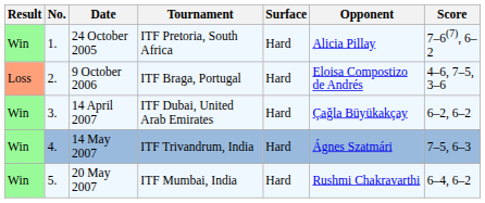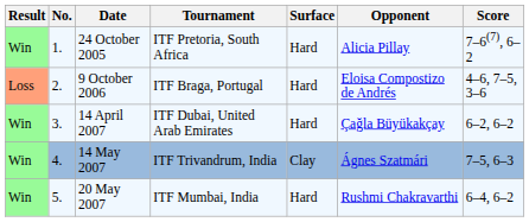 <table class=wikitable>
 <tr>
 <th>Result</th>
 <th>No.</th>
 <th>Date</th>
 <th>Tournament</th>
 <th>Surface</th>
 <th>Opponent</th>
 <th>Score</th>
 </tr>
 <tr bgcolor="#f0f8ff">
 <td style="background:#98fb98;">Win</td>
 <td>1.</td>
 <td>24 October 2005</td>
 <td>ITF Pretoria, South Africa</td>
 <td>Hard</td>
 <td> <a href='#'>Alicia Pillay</a></td>
 <td>7–6<sup>(7)</sup>, 6–2</td>
 </tr>
 <tr bgcolor="#f0f8ff">
 <td style="background:#ffa07a;">Loss</td>
 <td>2.</td>
 <td>9 October 2006</td>
 <td>ITF Braga, Portugal</td>
 <td>Hard</td>
 <td> <a href='#'>Eloisa Compostizo de Andrés</a></td>
 <td>4–6, 7–5, 3–6</td>
 </tr>
 <tr bgcolor="#f0f8ff">
 <td style="background:#98fb98;">Win</td>
 <td>3.</td>
 <td>14 April 2007</td>
 <td>ITF Dubai, United Arab Emirates</td>
 <td>Hard</td>
 <td> <a href='#'>Çağla Büyükakçay</a></td>
 <td>6–2, 6–2</td>
 </tr>
 <tr bgcolor="#99BADD">
 <td style="background:#98fb98;">Win</td>
 <td>4.</td>
 <td>14 May 2007</td>
 <td>ITF Trivandrum, India</td>
-<td>Hard</td>
+<td>Clay</td>
 <td> <a href='#'>Ágnes Szatmári</a></td>
 <td>7–5, 6–3</td>
 </tr>
 <tr bgcolor="#f0f8ff">
 <td style="background:#98fb98;">Win</td>
 <td>5.</td>
 <td>20 May 2007</td>
 <td>ITF Mumbai, India</td>
 <td>Hard</td>
 <td> <a href='#'>Rushmi Chakravarthi</a></td>
 <td>6–4, 6–2</td>
 </tr>
 </table>
